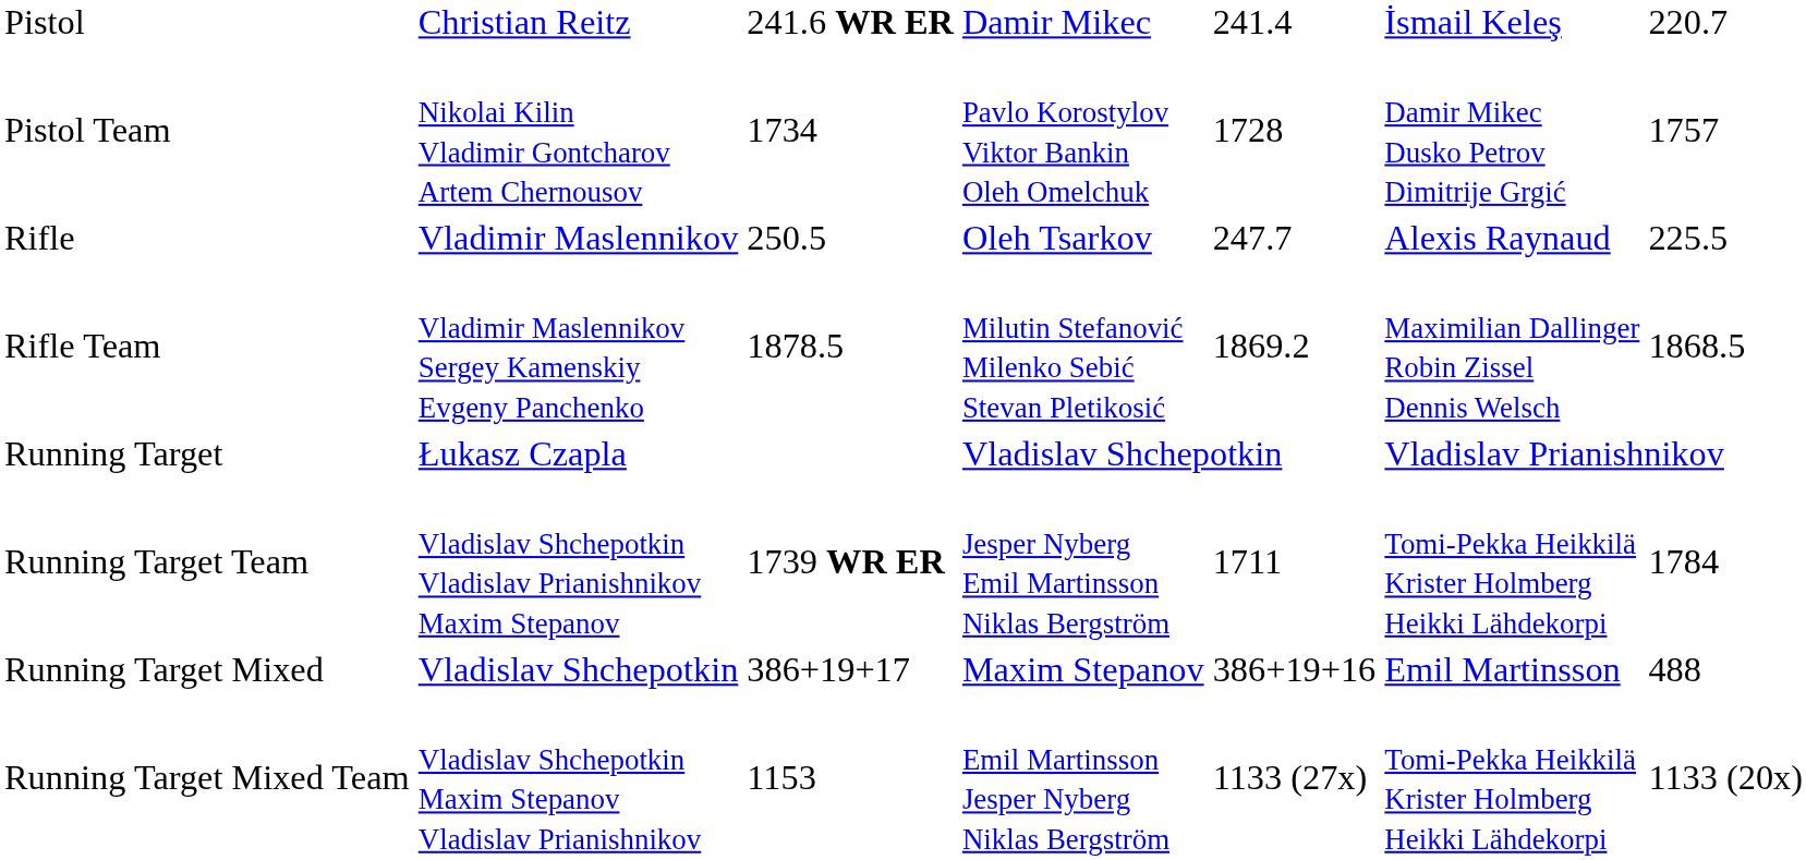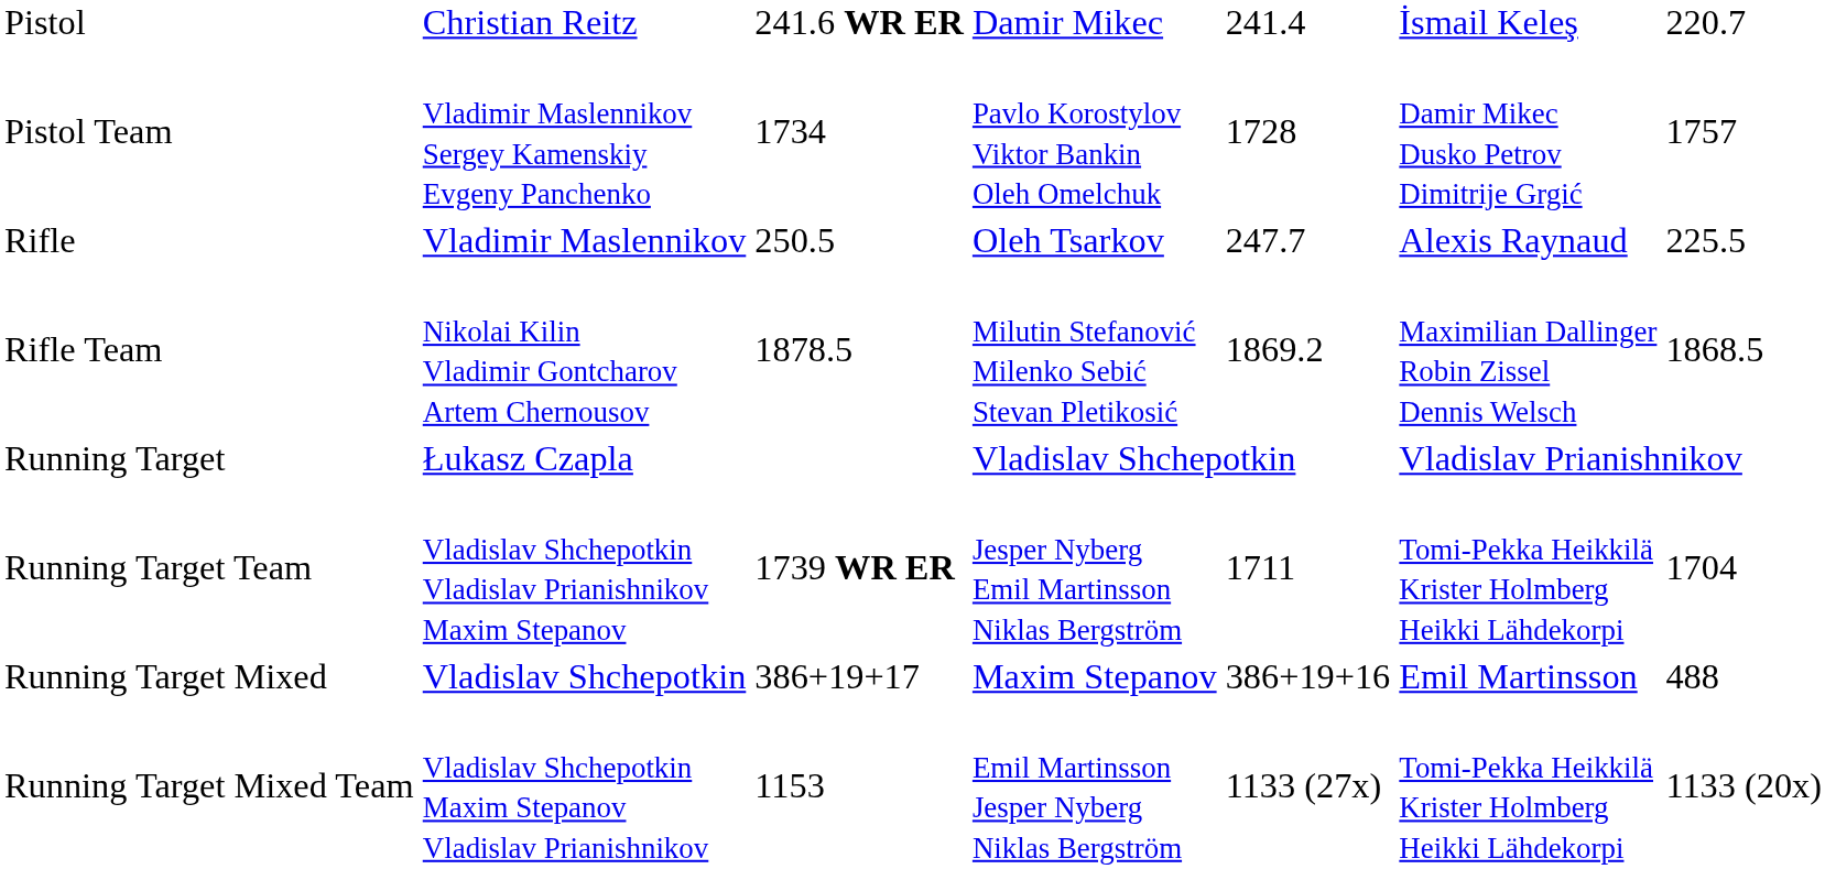 <table>
 <tr>
 <td>Pistol</td>
 <td><a href='#'>Christian Reitz</a><br></td>
 <td>241.6 <strong>WR ER</strong></td>
 <td><a href='#'>Damir Mikec</a><br></td>
 <td>241.4</td>
 <td><a href='#'>İsmail Keleş</a><br></td>
 <td>220.7</td>
 </tr>
 <tr>
 <td>Pistol Team</td>
-<td><br><small><a href='#'>Nikolai Kilin</a><br><a href='#'>Vladimir Gontcharov</a><br><a href='#'>Artem Chernousov</a></small></td>
+<td><br><small><a href='#'>Vladimir Maslennikov</a><br><a href='#'>Sergey Kamenskiy</a><br><a href='#'>Evgeny Panchenko</a></small></td>
 <td>1734</td>
 <td><br><small><a href='#'>Pavlo Korostylov</a><br><a href='#'>Viktor Bankin</a><br><a href='#'>Oleh Omelchuk</a></small></td>
 <td>1728</td>
 <td><br><small><a href='#'>Damir Mikec</a><br><a href='#'>Dusko Petrov</a><br><a href='#'>Dimitrije Grgić</a></small></td>
 <td>1757</td>
 </tr>
 <tr>
 <td>Rifle</td>
 <td><a href='#'>Vladimir Maslennikov</a><br></td>
 <td>250.5</td>
 <td><a href='#'>Oleh Tsarkov</a><br></td>
 <td>247.7</td>
 <td><a href='#'>Alexis Raynaud</a><br></td>
 <td>225.5</td>
 </tr>
 <tr>
 <td>Rifle Team</td>
-<td><br><small><a href='#'>Vladimir Maslennikov</a><br><a href='#'>Sergey Kamenskiy</a><br><a href='#'>Evgeny Panchenko</a></small></td>
+<td><br><small><a href='#'>Nikolai Kilin</a><br><a href='#'>Vladimir Gontcharov</a><br><a href='#'>Artem Chernousov</a></small></td>
 <td>1878.5</td>
 <td><br><small><a href='#'>Milutin Stefanović</a><br><a href='#'>Milenko Sebić</a><br><a href='#'>Stevan Pletikosić</a></small></td>
 <td>1869.2</td>
 <td><br><small><a href='#'>Maximilian Dallinger</a><br><a href='#'>Robin Zissel</a><br><a href='#'>Dennis Welsch</a></small></td>
 <td>1868.5</td>
 </tr>
 <tr>
 <td>Running Target</td>
 <td colspan=2><a href='#'>Łukasz Czapla</a><br></td>
 <td colspan=2><a href='#'>Vladislav Shchepotkin</a><br></td>
 <td colspan=2><a href='#'>Vladislav Prianishnikov</a><br></td>
 </tr>
 <tr>
 <td>Running Target Team</td>
 <td><br><small><a href='#'>Vladislav Shchepotkin</a><br><a href='#'>Vladislav Prianishnikov</a><br><a href='#'>Maxim Stepanov</a></small></td>
 <td>1739 <strong>WR ER</strong></td>
 <td><br><small><a href='#'>Jesper Nyberg</a><br><a href='#'>Emil Martinsson</a><br><a href='#'>Niklas Bergström</a></small></td>
 <td>1711</td>
 <td><br><small><a href='#'>Tomi-Pekka Heikkilä</a><br><a href='#'>Krister Holmberg</a><br><a href='#'>Heikki Lähdekorpi</a></small></td>
-<td>1784</td>
+<td>1704</td>
 </tr>
 <tr>
 <td>Running Target Mixed</td>
 <td><a href='#'>Vladislav Shchepotkin</a><br></td>
 <td>386+19+17</td>
 <td><a href='#'>Maxim Stepanov</a><br></td>
 <td>386+19+16</td>
 <td><a href='#'>Emil Martinsson</a><br></td>
 <td>488</td>
 </tr>
 <tr>
 <td>Running Target Mixed Team</td>
 <td><small><br><a href='#'>Vladislav Shchepotkin</a><br><a href='#'>Maxim Stepanov</a><br><a href='#'>Vladislav Prianishnikov</a></small></td>
 <td>1153</td>
 <td><small><br><a href='#'>Emil Martinsson</a><br><a href='#'>Jesper Nyberg</a><br><a href='#'>Niklas Bergström</a></small></td>
 <td>1133 (27x)</td>
 <td><small><br><a href='#'>Tomi-Pekka Heikkilä</a><br><a href='#'>Krister Holmberg</a><br><a href='#'>Heikki Lähdekorpi</a></small></td>
 <td>1133 (20x)</td>
 </tr>
 </table>
